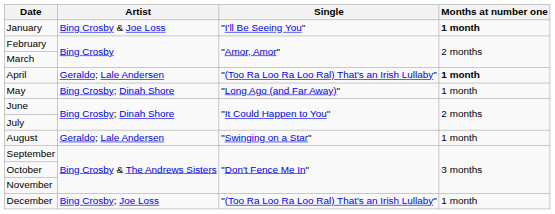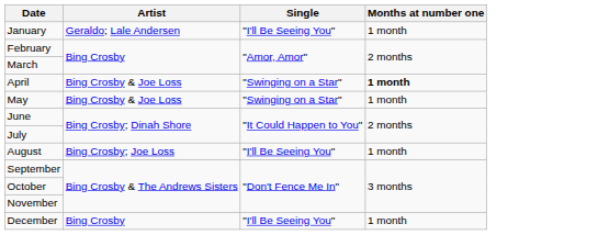 <table class="wikitable">
 <tr>
 <th>Date</th>
 <th>Artist</th>
 <th>Single</th>
 <th>Months at number one</th>
 </tr>
 <tr>
 <td>January</td>
-<td><a href='#'>Bing Crosby</a> & <a href='#'>Joe Loss</a></td>
+<td><a href='#'>Geraldo</a>; <a href='#'>Lale Andersen</a></td>
 <td>"<a href='#'>I'll Be Seeing You</a>"</td>
-<td><strong>1 month</strong></td>
+<td>1 month</td>
 </tr>
 <tr>
 <td>February</td>
 <td rowspan="2"><a href='#'>Bing Crosby</a></td>
 <td rowspan="2">"<a href='#'>Amor, Amor</a>"</td>
 <td rowspan="2">2 months</td>
 </tr>
 <tr>
 <td>March</td>
 </tr>
 <tr>
 <td>April</td>
-<td><a href='#'>Geraldo</a>; <a href='#'>Lale Andersen</a></td>
-<td>"<a href='#'>(Too Ra Loo Ra Loo Ral) That's an Irish Lullaby</a>"</td>
+<td><a href='#'>Bing Crosby</a> & <a href='#'>Joe Loss</a></td>
+<td>"<a href='#'>Swinging on a Star</a>"</td>
 <td><strong>1 month</strong></td>
 </tr>
 <tr>
 <td>May</td>
-<td><a href='#'>Bing Crosby</a>; <a href='#'>Dinah Shore</a></td>
-<td>"<a href='#'>Long Ago (and Far Away)</a>"</td>
+<td><a href='#'>Bing Crosby</a> & <a href='#'>Joe Loss</a></td>
+<td>"<a href='#'>Swinging on a Star</a>"</td>
 <td>1 month</td>
 </tr>
 <tr>
 <td>June</td>
 <td rowspan="2"><a href='#'>Bing Crosby</a>; <a href='#'>Dinah Shore</a></td>
 <td rowspan="2">"<a href='#'>It Could Happen to You</a>"</td>
 <td rowspan="2">2 months</td>
 </tr>
 <tr>
 <td>July</td>
 </tr>
 <tr>
 <td>August</td>
-<td><a href='#'>Geraldo</a>; <a href='#'>Lale Andersen</a></td>
-<td>"<a href='#'>Swinging on a Star</a>"</td>
+<td><a href='#'>Bing Crosby</a>; <a href='#'>Joe Loss</a></td>
+<td>"<a href='#'>I'll Be Seeing You</a>"</td>
 <td>1 month</td>
 </tr>
 <tr>
 <td>September</td>
 <td rowspan="3"><a href='#'>Bing Crosby</a> & <a href='#'>The Andrews Sisters</a></td>
 <td rowspan="3">"<a href='#'>Don't Fence Me In</a>"</td>
 <td rowspan="3">3 months</td>
 </tr>
 <tr>
 <td>October</td>
 </tr>
 <tr>
 <td>November</td>
 </tr>
 <tr>
 <td>December</td>
-<td><a href='#'>Bing Crosby</a>; <a href='#'>Joe Loss</a></td>
-<td>"<a href='#'>(Too Ra Loo Ra Loo Ral) That's an Irish Lullaby</a>"</td>
+<td><a href='#'>Bing Crosby</a></td>
+<td>"<a href='#'>I'll Be Seeing You</a>"</td>
 <td>1 month</td>
 </tr>
 </table>
